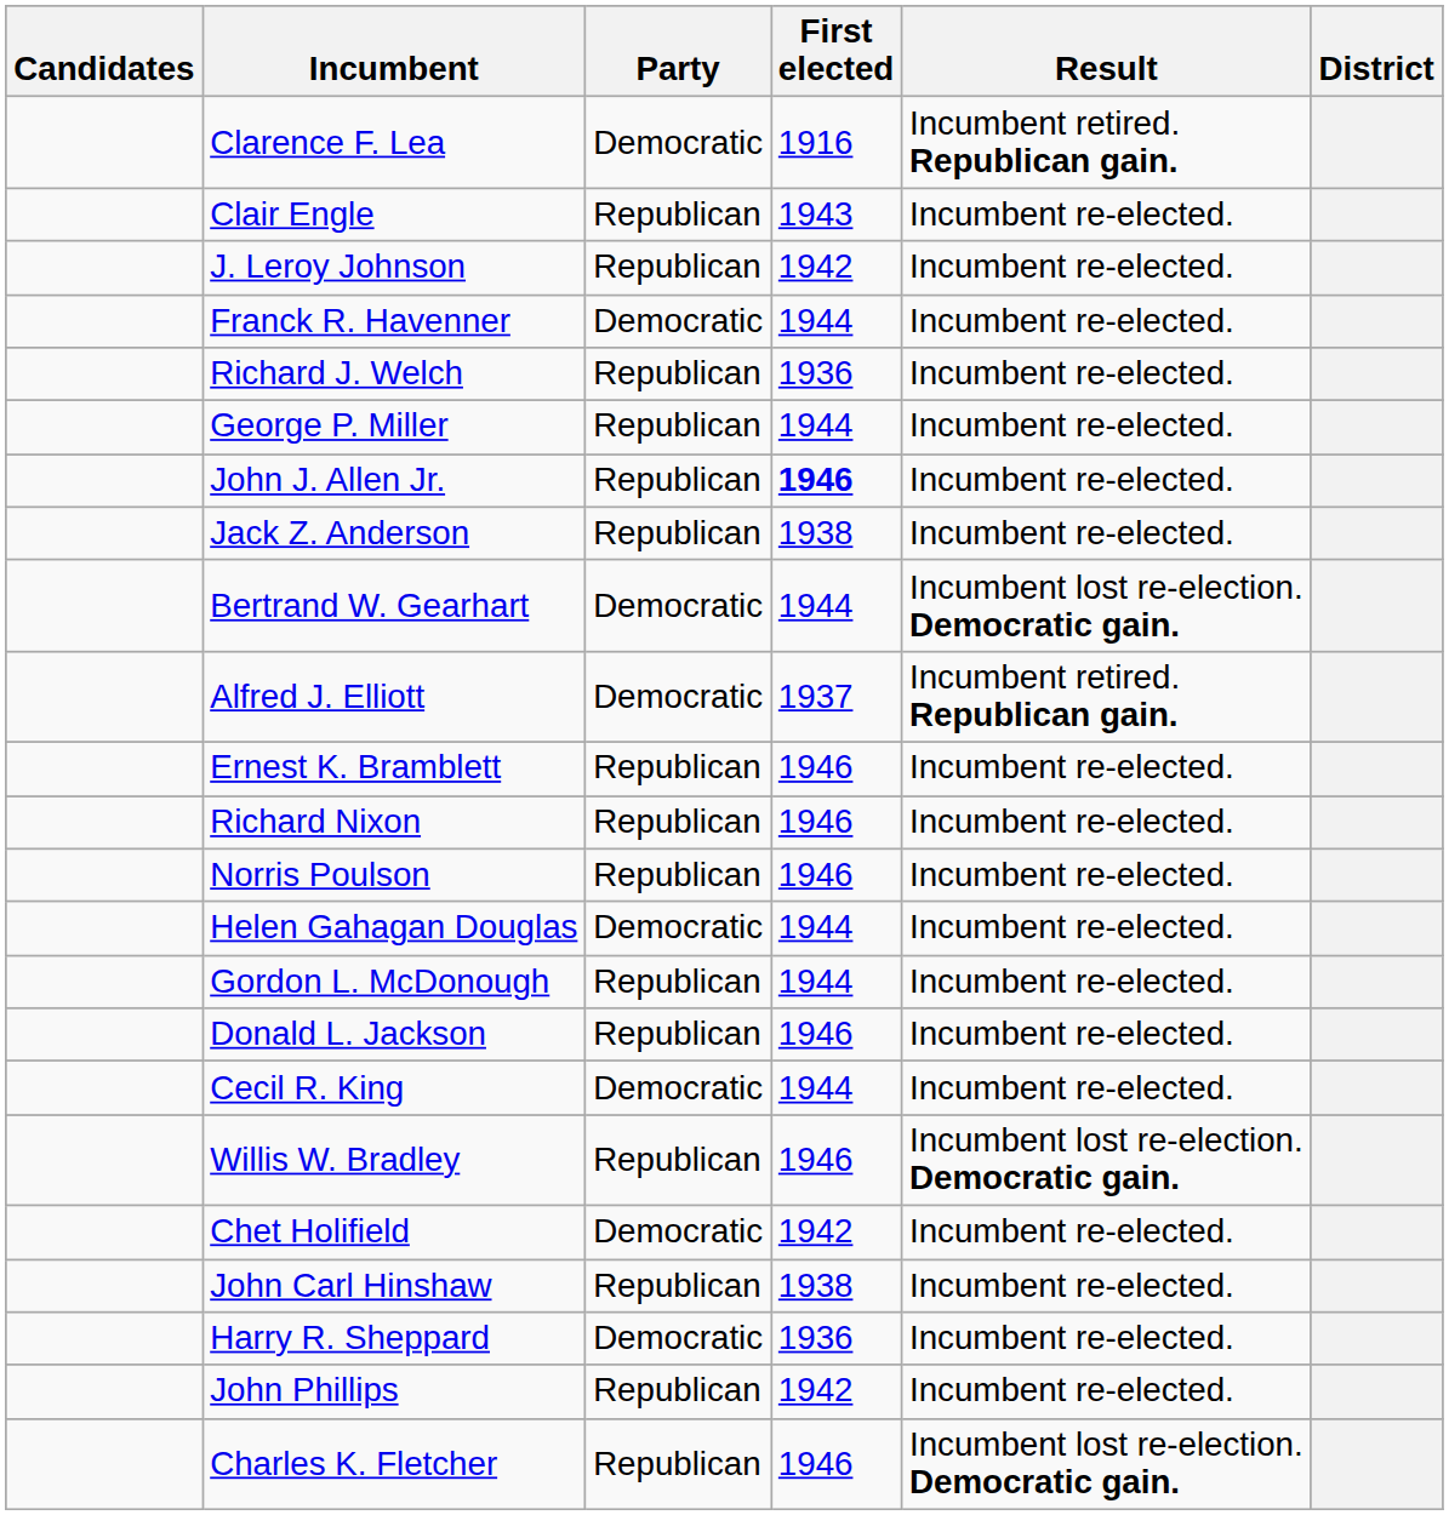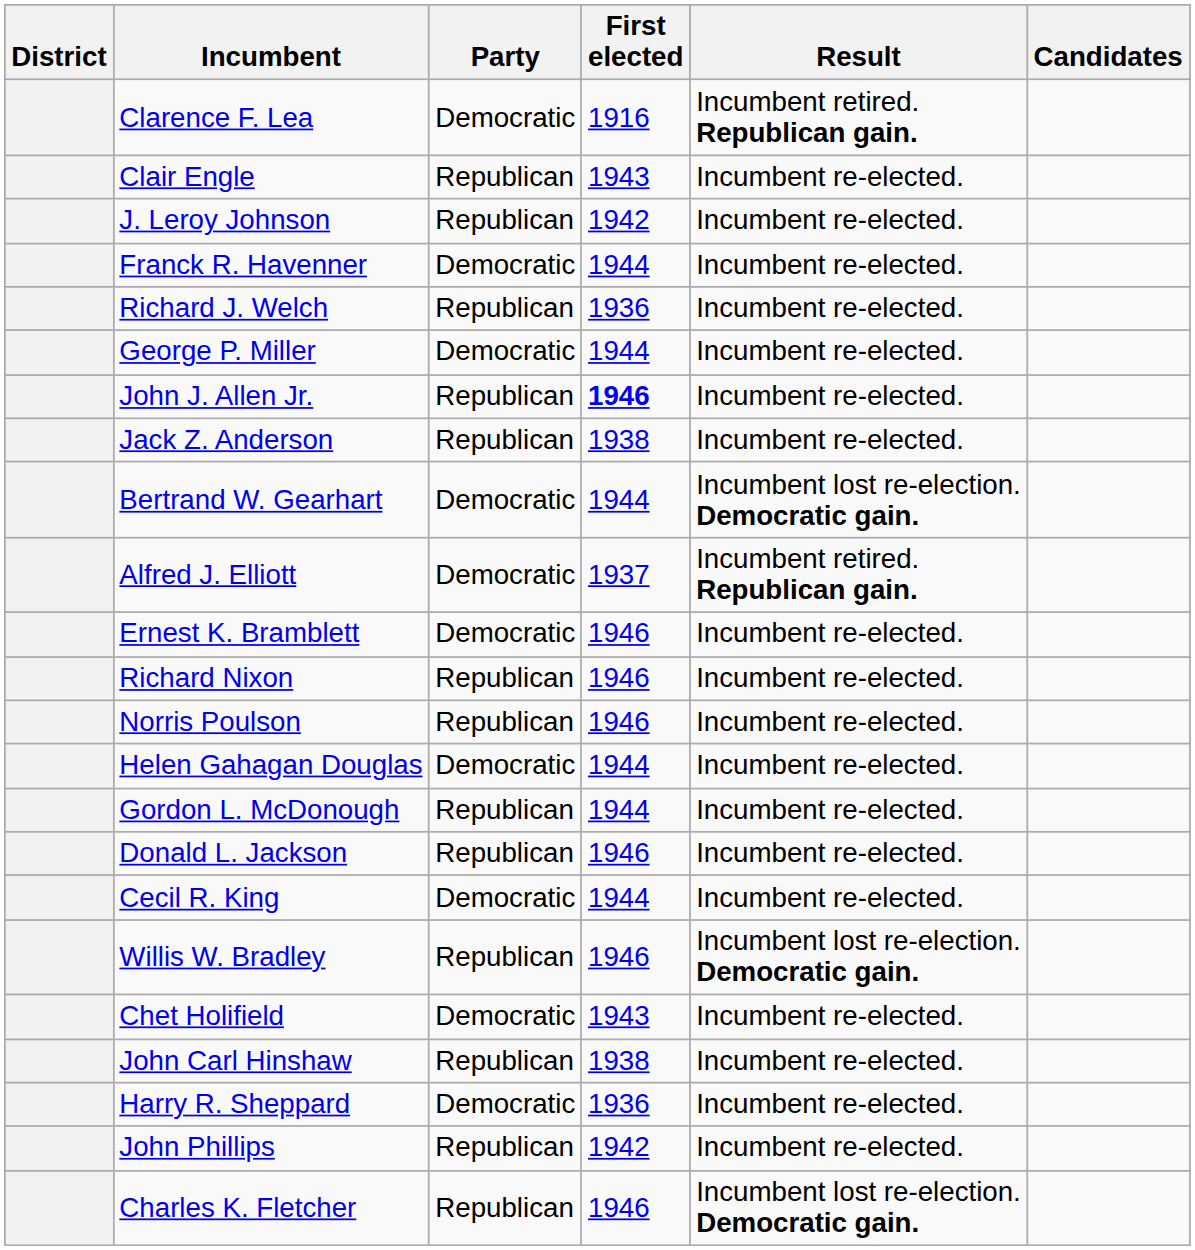 <table class=wikitable>
 <tr valign=bottom>
-<th>Candidates</th>
+<th>District</th>
 <th>Incumbent</th>
 <th>Party</th>
 <th>First<br>elected</th>
 <th>Result</th>
-<th>District</th>
+<th>Candidates</th>
 </tr>
 <tr>
-<td nowrap></td>
+<th></th>
 <td><a href='#'>Clarence F. Lea</a></td>
 <td>Democratic</td>
 <td><a href='#'>1916</a></td>
 <td>Incumbent retired.<br><strong>Republican gain.</strong></td>
-<th></th>
+<td nowrap></td>
 </tr>
 <tr>
-<td nowrap></td>
+<th></th>
 <td><a href='#'>Clair Engle</a></td>
 <td>Republican</td>
 <td><a href='#'>1943 </a></td>
 <td>Incumbent re-elected.</td>
-<th></th>
+<td nowrap></td>
 </tr>
 <tr>
-<td nowrap></td>
+<th></th>
 <td><a href='#'>J. Leroy Johnson</a></td>
 <td>Republican</td>
 <td><a href='#'>1942</a></td>
 <td>Incumbent re-elected.</td>
-<th></th>
+<td nowrap></td>
 </tr>
 <tr>
-<td nowrap></td>
+<th></th>
 <td><a href='#'>Franck R. Havenner</a></td>
 <td>Democratic</td>
 <td><a href='#'>1944</a></td>
 <td>Incumbent re-elected.</td>
-<th></th>
+<td nowrap></td>
 </tr>
 <tr>
-<td nowrap></td>
+<th></th>
 <td><a href='#'>Richard J. Welch</a></td>
 <td>Republican</td>
 <td><a href='#'>1936</a></td>
 <td>Incumbent re-elected.</td>
-<th></th>
+<td nowrap></td>
 </tr>
 <tr>
-<td nowrap></td>
+<th></th>
 <td><a href='#'>George P. Miller</a></td>
-<td>Republican</td>
+<td>Democratic</td>
 <td><a href='#'>1944</a></td>
 <td>Incumbent re-elected.</td>
-<th></th>
+<td nowrap></td>
 </tr>
 <tr>
-<td nowrap></td>
+<th></th>
 <td><a href='#'>John J. Allen Jr.</a></td>
 <td>Republican</td>
 <td><strong><a href='#'>1946</a></strong></td>
 <td>Incumbent re-elected.</td>
-<th></th>
+<td nowrap></td>
 </tr>
 <tr>
-<td nowrap></td>
+<th></th>
 <td><a href='#'>Jack Z. Anderson</a></td>
 <td>Republican</td>
 <td><a href='#'>1938</a></td>
 <td>Incumbent re-elected.</td>
-<th></th>
+<td nowrap></td>
 </tr>
 <tr>
-<td nowrap></td>
+<th></th>
 <td><a href='#'>Bertrand W. Gearhart</a></td>
 <td>Democratic</td>
 <td><a href='#'>1944</a></td>
 <td>Incumbent lost re-election.<br><strong>Democratic gain.</strong></td>
-<th></th>
+<td nowrap></td>
 </tr>
 <tr>
-<td nowrap></td>
+<th></th>
 <td><a href='#'>Alfred J. Elliott</a></td>
 <td>Democratic</td>
 <td><a href='#'>1937 </a></td>
 <td>Incumbent retired.<br><strong>Republican gain.</strong></td>
-<th></th>
+<td nowrap></td>
 </tr>
 <tr>
-<td nowrap></td>
+<th></th>
 <td><a href='#'>Ernest K. Bramblett</a></td>
-<td>Republican</td>
+<td>Democratic</td>
 <td><a href='#'>1946</a></td>
 <td>Incumbent re-elected.</td>
-<th></th>
+<td nowrap></td>
 </tr>
 <tr>
-<td nowrap></td>
+<th></th>
 <td><a href='#'>Richard Nixon</a></td>
 <td>Republican</td>
 <td><a href='#'>1946</a></td>
 <td>Incumbent re-elected.</td>
-<th></th>
+<td nowrap></td>
 </tr>
 <tr>
-<td nowrap></td>
+<th></th>
 <td><a href='#'>Norris Poulson</a></td>
 <td>Republican</td>
 <td><a href='#'>1946</a></td>
 <td>Incumbent re-elected.</td>
-<th></th>
+<td nowrap></td>
 </tr>
 <tr>
-<td nowrap></td>
+<th></th>
 <td><a href='#'>Helen Gahagan Douglas</a></td>
 <td>Democratic</td>
 <td><a href='#'>1944</a></td>
 <td>Incumbent re-elected.</td>
-<th></th>
+<td nowrap></td>
 </tr>
 <tr>
-<td nowrap></td>
+<th></th>
 <td><a href='#'>Gordon L. McDonough</a></td>
 <td>Republican</td>
 <td><a href='#'>1944</a></td>
 <td>Incumbent re-elected.</td>
-<th></th>
+<td nowrap></td>
 </tr>
 <tr>
-<td nowrap></td>
+<th></th>
 <td><a href='#'>Donald L. Jackson</a></td>
 <td>Republican</td>
 <td><a href='#'>1946</a></td>
 <td>Incumbent re-elected.</td>
-<th></th>
+<td nowrap></td>
 </tr>
 <tr>
-<td nowrap></td>
+<th></th>
 <td><a href='#'>Cecil R. King</a></td>
 <td>Democratic</td>
 <td><a href='#'>1944</a></td>
 <td>Incumbent re-elected.</td>
-<th></th>
+<td nowrap></td>
 </tr>
 <tr>
-<td nowrap></td>
+<th></th>
 <td><a href='#'>Willis W. Bradley</a></td>
 <td>Republican</td>
 <td><a href='#'>1946</a></td>
 <td>Incumbent lost re-election.<br><strong>Democratic gain.</strong></td>
-<th></th>
+<td nowrap></td>
 </tr>
 <tr>
-<td nowrap></td>
+<th></th>
 <td><a href='#'>Chet Holifield</a></td>
 <td>Democratic</td>
-<td><a href='#'>1942</a></td>
+<td><a href='#'>1943</a></td>
 <td>Incumbent re-elected.</td>
-<th></th>
+<td nowrap></td>
 </tr>
 <tr>
-<td nowrap></td>
+<th></th>
 <td><a href='#'>John Carl Hinshaw</a></td>
 <td>Republican</td>
 <td><a href='#'>1938</a></td>
 <td>Incumbent re-elected.</td>
-<th></th>
+<td nowrap></td>
 </tr>
 <tr>
-<td nowrap></td>
+<th></th>
 <td><a href='#'>Harry R. Sheppard</a></td>
 <td>Democratic</td>
 <td><a href='#'>1936</a></td>
 <td>Incumbent re-elected.</td>
-<th></th>
+<td nowrap></td>
 </tr>
 <tr>
-<td nowrap></td>
+<th></th>
 <td><a href='#'>John Phillips</a></td>
 <td>Republican</td>
 <td><a href='#'>1942</a></td>
 <td>Incumbent re-elected.</td>
-<th></th>
+<td nowrap></td>
 </tr>
 <tr>
-<td nowrap></td>
+<th></th>
 <td><a href='#'>Charles K. Fletcher</a></td>
 <td>Republican</td>
 <td><a href='#'>1946</a></td>
 <td>Incumbent lost re-election.<br><strong>Democratic gain.</strong></td>
-<th></th>
+<td nowrap></td>
 </tr>
 </table>
